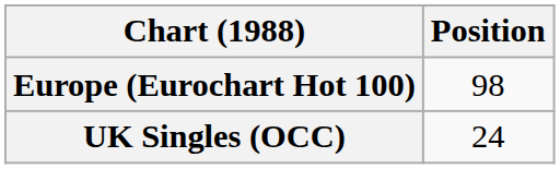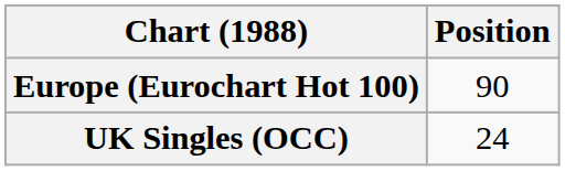 <table class="wikitable plainrowheaders" style="text-align:center">
 <tr>
 <th scope="col">Chart (1988)</th>
 <th scope="col">Position</th>
 </tr>
 <tr>
 <th scope="row">Europe (Eurochart Hot 100)</th>
-<td>98</td>
+<td>90</td>
 </tr>
 <tr>
 <th scope="row">UK Singles (OCC)</th>
 <td>24</td>
 </tr>
 </table>
